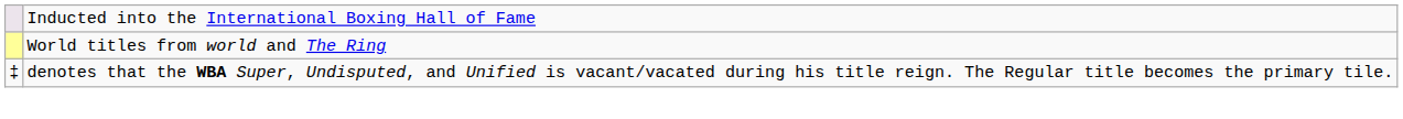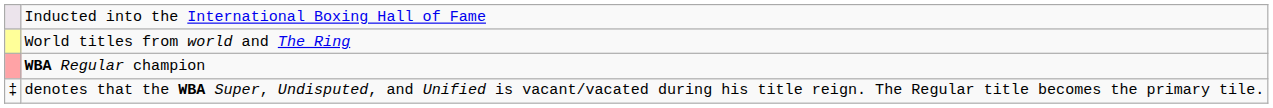 <table class="wikitable">
 <tr>
 <td bgcolor=#ece4ec width=5px></td>
 <td>Inducted into the <a href='#'>International Boxing Hall of Fame</a></td>
 </tr>
 <tr>
 <td bgcolor=#FFFF99 width=5px></td>
 <td>World titles from <em>world</em> and <em><a href='#'>The Ring</a></em></td>
 </tr>
 <tr>
+<td style="background:#ffa3a6; width:5px;"></td>
+<td><strong>WBA</strong> <em>Regular</em> champion</td>
+</tr>
+<tr>
 <td>‡</td>
 <td>denotes that the <strong>WBA</strong> <em>Super</em>, <em>Undisputed</em>, and <em>Unified</em> is vacant/vacated during his title reign. The Regular title becomes the primary tile.</td>
 </tr>
 </table>
